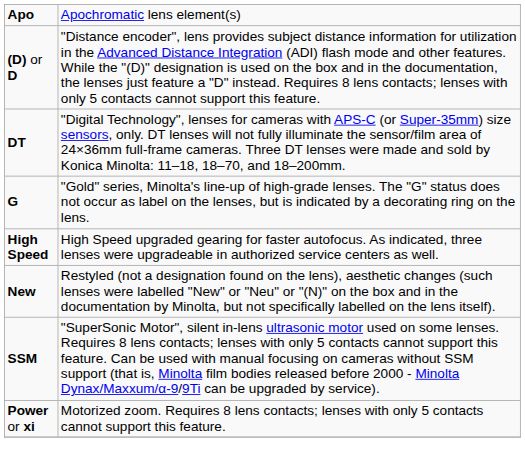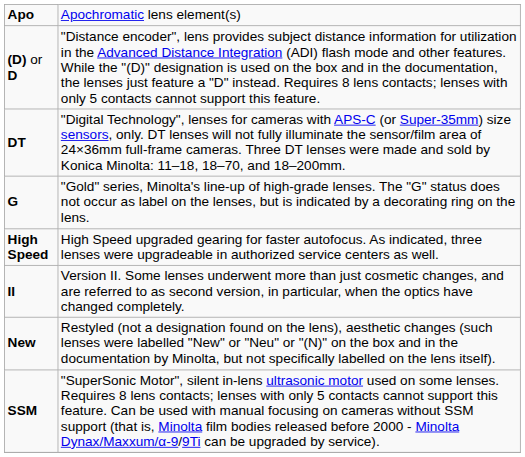 <table class="wikitable">
 <tr>
 <td><strong>Apo</strong></td>
 <td><a href='#'>Apochromatic</a> lens element(s)</td>
 </tr>
 <tr>
 <td><strong>(D)</strong> or <strong>D</strong></td>
 <td>"Distance encoder", lens provides subject distance information for utilization in the <a href='#'>Advanced Distance Integration</a> (ADI) flash mode and other features. While the "(D)" designation is used on the box and in the documentation, the lenses just feature a "D" instead. Requires 8 lens contacts; lenses with only 5 contacts cannot support this feature.</td>
 </tr>
 <tr>
 <td><strong>DT</strong></td>
 <td>"Digital Technology", lenses for cameras with <a href='#'>APS-C</a> (or <a href='#'>Super-35mm</a>) size <a href='#'>sensors</a>, only. DT lenses will not fully illuminate the sensor/film area of 24×36mm full-frame cameras. Three DT lenses were made and sold by Konica Minolta: 11–18, 18–70, and 18–200mm.</td>
 </tr>
 <tr>
 <td><strong>G</strong></td>
 <td>"Gold" series, Minolta's line-up of high-grade lenses. The "G" status does not occur as label on the lenses, but is indicated by a decorating ring on the lens.</td>
 </tr>
 <tr>
 <td><strong>High Speed</strong></td>
 <td>High Speed upgraded gearing for faster autofocus. As indicated, three lenses were upgradeable in authorized service centers as well.</td>
 </tr>
 <tr>
+<td><strong>II</strong></td>
+<td>Version II. Some lenses underwent more than just cosmetic changes, and are referred to as second version, in particular, when the optics have changed completely.</td>
+</tr>
+<tr>
 <td><strong>New</strong></td>
 <td>Restyled (not a designation found on the lens), aesthetic changes (such lenses were labelled "New" or "Neu" or "(N)" on the box and in the documentation by Minolta, but not specifically labelled on the lens itself).</td>
 </tr>
 <tr>
 <td><strong>SSM</strong></td>
 <td>"SuperSonic Motor", silent in-lens <a href='#'>ultrasonic motor</a> used on some lenses. Requires 8 lens contacts; lenses with only 5 contacts cannot support this feature. Can be used with manual focusing on cameras without SSM support (that is, <a href='#'>Minolta</a> film bodies released before 2000 - <a href='#'>Minolta Dynax/Maxxum/α-9</a>/<a href='#'>9Ti</a> can be upgraded by service).</td>
 </tr>
 <tr>
-<td><strong>Power</strong> or <strong>xi</strong></td>
-<td>Motorized zoom. Requires 8 lens contacts; lenses with only 5 contacts cannot support this feature.</td>
-</tr>
-<tr>
 </tr>
 </table>
